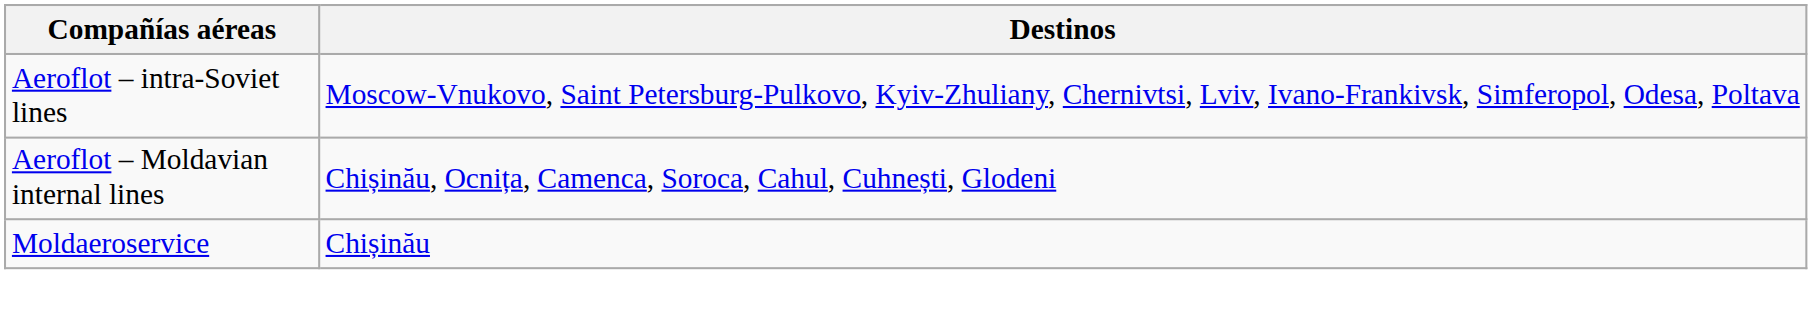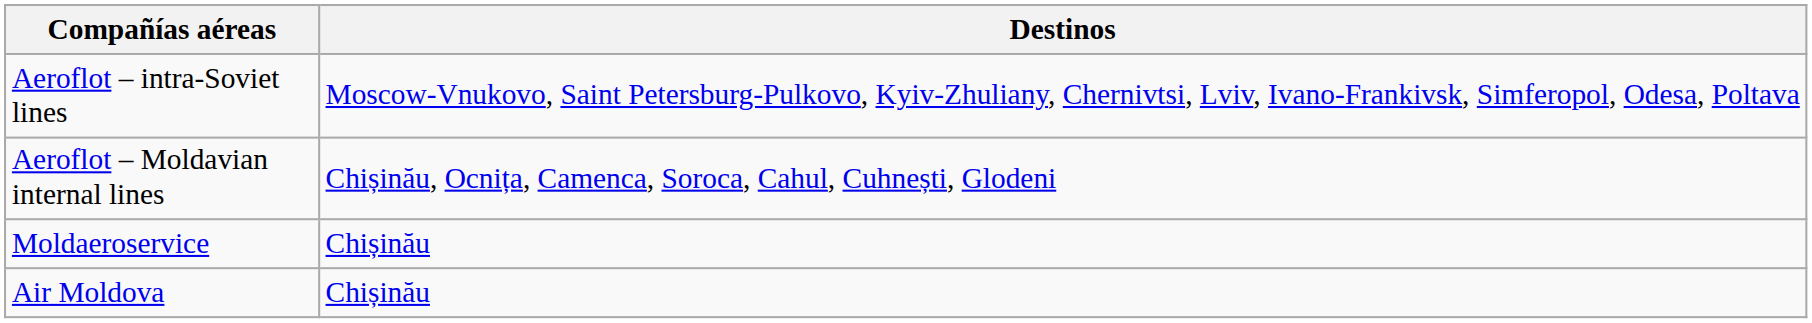 <table class="wikitable sortable" style="font-size: 90%">
 <tr>
 <th width="147">Compañías aéreas</th>
 <th>Destinos</th>
 </tr>
 <tr>
 <td><a href='#'>Aeroflot</a> – intra-Soviet lines</td>
 <td><a href='#'>Moscow-Vnukovo</a>, <a href='#'>Saint Petersburg-Pulkovo</a>, <a href='#'>Kyiv-Zhuliany</a>, <a href='#'>Chernivtsi</a>, <a href='#'>Lviv</a>, <a href='#'>Ivano-Frankivsk</a>, <a href='#'>Simferopol</a>, <a href='#'>Odesa</a>, <a href='#'>Poltava</a></td>
 </tr>
 <tr>
 <td><a href='#'>Aeroflot</a> – Moldavian internal lines</td>
 <td><a href='#'>Chișinău</a>, <a href='#'>Ocnița</a>, <a href='#'>Camenca</a>, <a href='#'>Soroca</a>, <a href='#'>Cahul</a>, <a href='#'>Cuhnești</a>, <a href='#'>Glodeni</a></td>
 </tr>
 <tr>
 <td><a href='#'>Moldaeroservice</a></td>
 <td><a href='#'>Chișinău</a></td>
 </tr>
+<tr>
+<td><a href='#'>Air Moldova</a></td>
+<td><a href='#'>Chișinău</a></td>
+</tr>
 </table>
